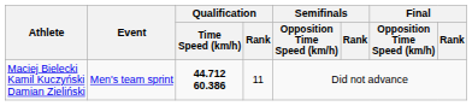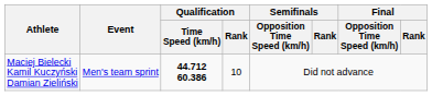 <table class="wikitable" style="font-size:90%">
 <tr>
 <th rowspan="2">Athlete</th>
 <th rowspan="2">Event</th>
 <th colspan=2>Qualification</th>
 <th colspan=2>Semifinals</th>
 <th colspan=2>Final</th>
 </tr>
 <tr style="font-size:95%">
 <th>Time<br>Speed (km/h)</th>
 <th>Rank</th>
 <th>Opposition<br>Time<br>Speed (km/h)</th>
 <th>Rank</th>
 <th>Opposition<br>Time<br>Speed (km/h)</th>
 <th>Rank</th>
 </tr>
 <tr align=center>
 <td align=left><a href='#'>Maciej Bielecki</a><br><a href='#'>Kamil Kuczyński</a><br><a href='#'>Damian Zieliński</a></td>
 <td align=left><a href='#'>Men's team sprint</a></td>
 <td><strong>44.712<br>60.386</strong></td>
-<td>11</td>
+<td>10</td>
 <td colspan=4>Did not advance</td>
 </tr>
 </table>
